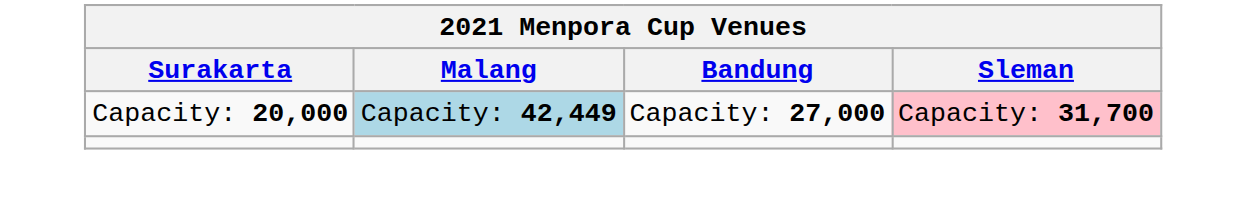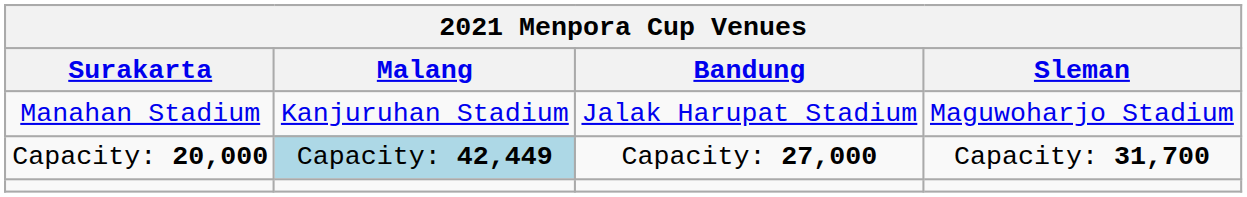 <table class="wikitable" style="text-align:center;margin:1em auto;">
 <tr>
 <th colspan="4">2021 Menpora Cup Venues<br></th>
 </tr>
 <tr>
 <th><a href='#'>Surakarta</a></th>
 <th><a href='#'>Malang</a></th>
 <th><a href='#'>Bandung</a></th>
 <th><a href='#'>Sleman</a></th>
 </tr>
 <tr>
+<td><a href='#'>Manahan Stadium</a></td>
+<td><a href='#'>Kanjuruhan Stadium</a></td>
+<td><a href='#'>Jalak Harupat Stadium</a></td>
+<td><a href='#'>Maguwoharjo Stadium</a></td>
+</tr>
+<tr>
 <td>Capacity: <strong>20,000</strong></td>
 <td style="background: lightblue;">Capacity: <strong>42,449</strong></td>
 <td>Capacity: <strong>27,000</strong></td>
-<td style="background: pink;">Capacity: <strong>31,700</strong></td>
+<td>Capacity: <strong>31,700</strong></td>
 </tr>
 <tr>
 <td></td>
 <td></td>
 <td></td>
 <td></td>
 </tr>
 </table>
